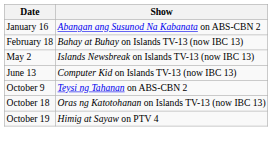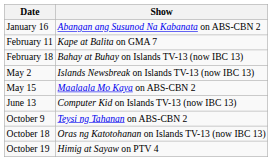 <table class="wikitable">
 <tr>
 <th>Date</th>
 <th>Show</th>
 </tr>
 <tr>
 <td>January 16</td>
 <td><em><a href='#'>Abangan ang Susunod Na Kabanata</a></em> on ABS-CBN 2</td>
 </tr>
 <tr>
+<td>February 11</td>
+<td><em>Kape at Balita</em> on GMA 7</td>
+</tr>
+<tr>
 <td>February 18</td>
 <td><em>Bahay at Buhay</em> on Islands TV-13 (now IBC 13)</td>
 </tr>
 <tr>
 <td>May 2</td>
 <td><em>Islands Newsbreak</em> on Islands TV-13 (now IBC 13)</td>
+</tr>
+<tr>
+<td>May 15</td>
+<td><em><a href='#'>Maalaala Mo Kaya</a></em> on ABS-CBN 2</td>
 </tr>
 <tr>
 <td>June 13</td>
 <td><em>Computer Kid</em> on Islands TV-13 (now IBC 13)</td>
 </tr>
 <tr>
 <td>October 9</td>
 <td><em><a href='#'>Teysi ng Tahanan</a></em> on ABS-CBN 2</td>
 </tr>
 <tr>
 <td>October 18</td>
 <td><em>Oras ng Katotohanan</em> on Islands TV-13 (now IBC 13)</td>
 </tr>
 <tr>
 <td>October 19</td>
 <td><em>Himig at Sayaw</em> on PTV 4</td>
 </tr>
 </table>
